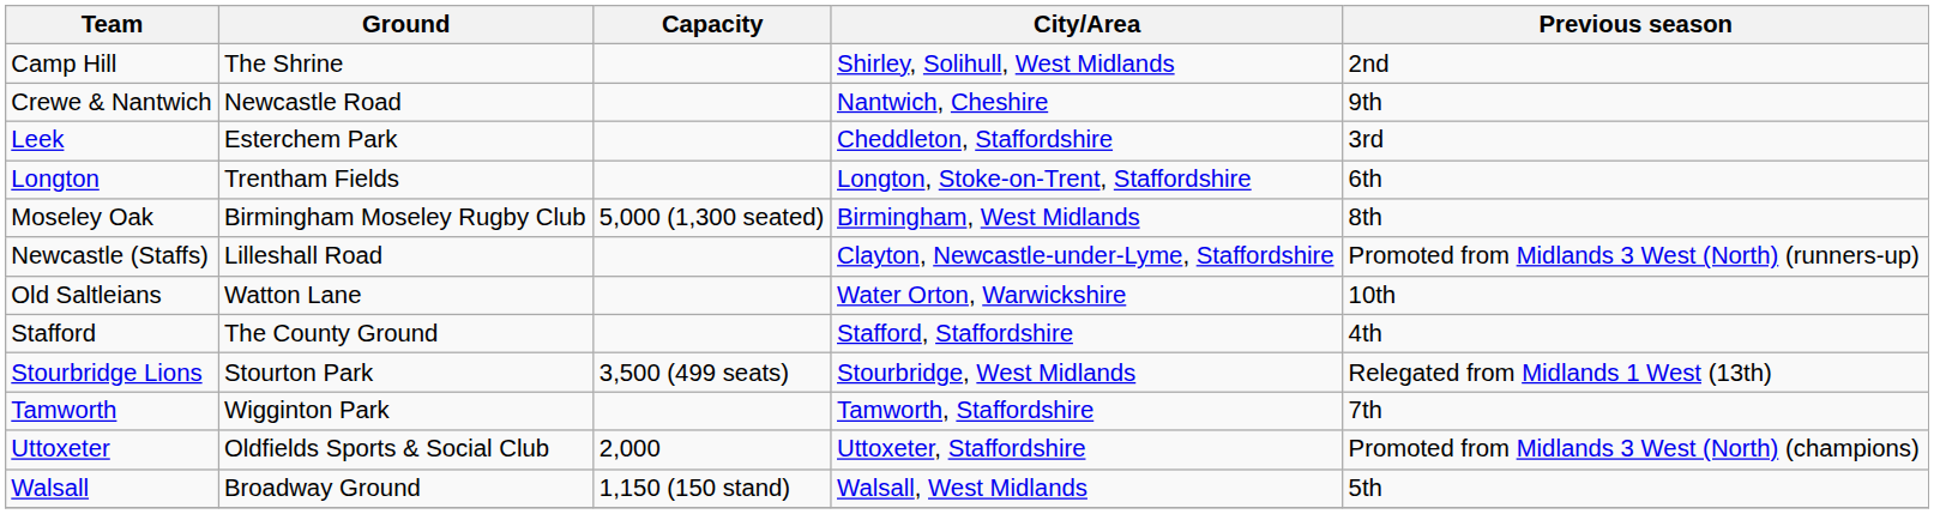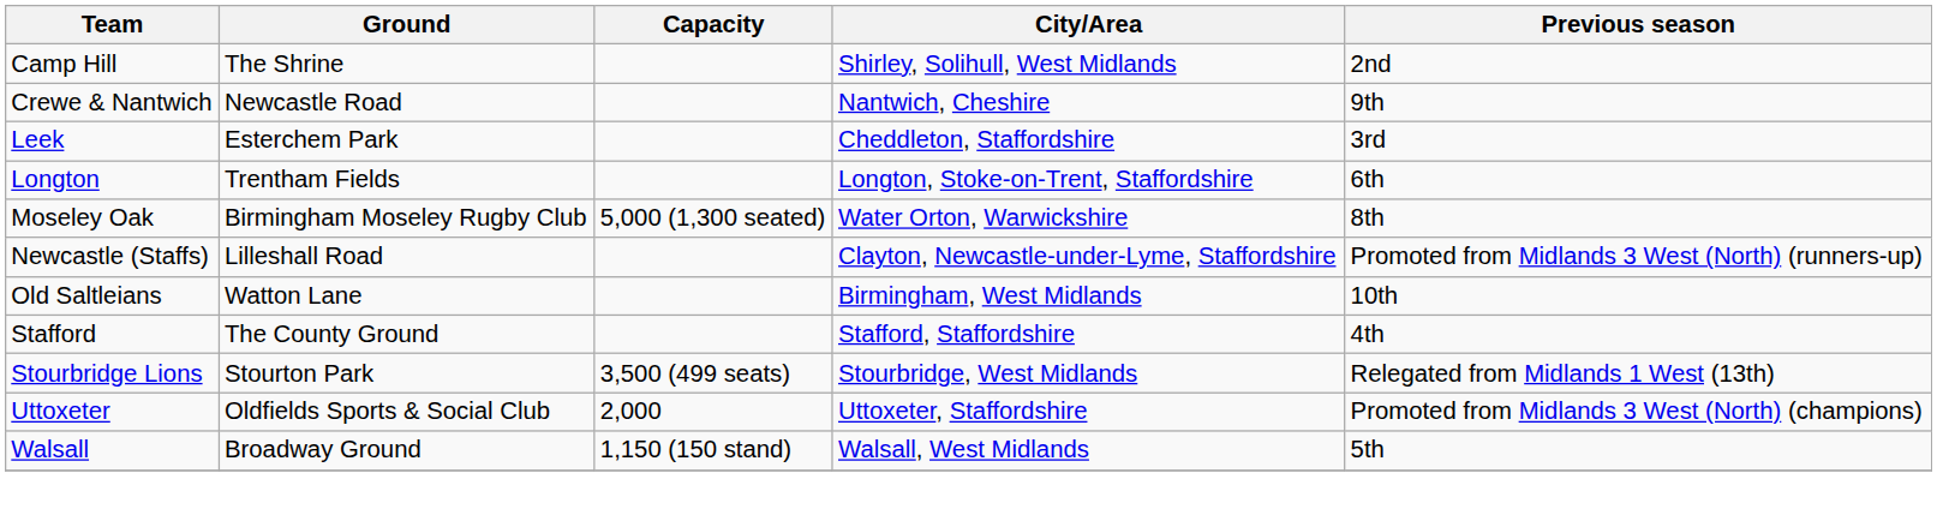 <table class="wikitable sortable" width=100%>
 <tr>
 <th>Team</th>
 <th>Ground</th>
 <th>Capacity</th>
 <th>City/Area</th>
 <th>Previous season</th>
 </tr>
 <tr>
 <td>Camp Hill</td>
 <td>The Shrine</td>
 <td></td>
 <td><a href='#'>Shirley</a>, <a href='#'>Solihull</a>, <a href='#'>West Midlands</a></td>
 <td>2nd</td>
 </tr>
 <tr>
 <td>Crewe & Nantwich</td>
 <td>Newcastle Road</td>
 <td></td>
 <td><a href='#'>Nantwich</a>, <a href='#'>Cheshire</a></td>
 <td>9th</td>
 </tr>
 <tr>
 <td><a href='#'>Leek</a></td>
 <td>Esterchem Park</td>
 <td></td>
 <td><a href='#'>Cheddleton</a>, <a href='#'>Staffordshire</a></td>
 <td>3rd</td>
 </tr>
 <tr>
 <td><a href='#'>Longton</a></td>
 <td>Trentham Fields</td>
 <td></td>
 <td><a href='#'>Longton</a>, <a href='#'>Stoke-on-Trent</a>, <a href='#'>Staffordshire</a></td>
 <td>6th</td>
 </tr>
 <tr>
 <td>Moseley Oak</td>
 <td>Birmingham Moseley Rugby Club</td>
 <td>5,000 (1,300 seated)</td>
-<td><a href='#'>Birmingham</a>, <a href='#'>West Midlands</a></td>
+<td><a href='#'>Water Orton</a>, <a href='#'>Warwickshire</a></td>
 <td>8th</td>
 </tr>
 <tr>
 <td>Newcastle (Staffs)</td>
 <td>Lilleshall Road</td>
 <td></td>
 <td><a href='#'>Clayton</a>, <a href='#'>Newcastle-under-Lyme</a>, <a href='#'>Staffordshire</a></td>
 <td>Promoted from <a href='#'>Midlands 3 West (North)</a> (runners-up)</td>
 </tr>
 <tr>
 <td>Old Saltleians</td>
 <td>Watton Lane</td>
 <td></td>
-<td><a href='#'>Water Orton</a>, <a href='#'>Warwickshire</a></td>
+<td><a href='#'>Birmingham</a>, <a href='#'>West Midlands</a></td>
 <td>10th</td>
 </tr>
 <tr>
 <td>Stafford</td>
 <td>The County Ground</td>
 <td></td>
 <td><a href='#'>Stafford</a>, <a href='#'>Staffordshire</a></td>
 <td>4th</td>
 </tr>
 <tr>
 <td><a href='#'>Stourbridge Lions</a></td>
 <td>Stourton Park</td>
 <td>3,500 (499 seats)</td>
 <td><a href='#'>Stourbridge</a>, <a href='#'>West Midlands</a></td>
 <td>Relegated from <a href='#'>Midlands 1 West</a> (13th)</td>
-</tr>
-<tr>
-<td><a href='#'>Tamworth</a></td>
-<td>Wigginton Park</td>
-<td></td>
-<td><a href='#'>Tamworth</a>, <a href='#'>Staffordshire</a></td>
-<td>7th</td>
 </tr>
 <tr>
 <td><a href='#'>Uttoxeter</a></td>
 <td>Oldfields Sports & Social Club</td>
 <td>2,000</td>
 <td><a href='#'>Uttoxeter</a>, <a href='#'>Staffordshire</a></td>
 <td>Promoted from <a href='#'>Midlands 3 West (North)</a> (champions)</td>
 </tr>
 <tr>
 <td><a href='#'>Walsall</a></td>
 <td>Broadway Ground</td>
 <td>1,150 (150 stand)</td>
 <td><a href='#'>Walsall</a>, <a href='#'>West Midlands</a></td>
 <td>5th</td>
 </tr>
 <tr>
 </tr>
 </table>
